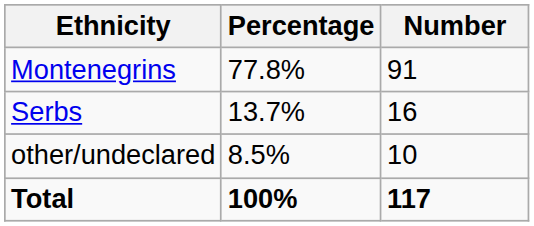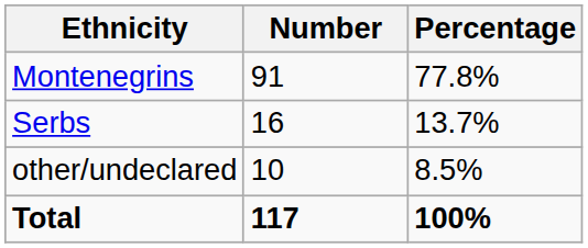 <table class="wikitable">
 <tr>
 <th width="100px">Ethnicity</th>
+<th width="80px">Number</th>
 <th width="80px">Percentage</th>
-<th width="80px">Number</th>
 </tr>
 <tr>
 <td><a href='#'>Montenegrins</a></td>
+<td>91</td>
 <td>77.8%</td>
-<td>91</td>
 </tr>
 <tr>
 <td><a href='#'>Serbs</a></td>
+<td>16</td>
 <td>13.7%</td>
-<td>16</td>
 </tr>
 <tr>
 <td>other/undeclared</td>
+<td>10</td>
 <td>8.5%</td>
-<td>10</td>
 </tr>
 <tr>
 <td><strong>Total</strong></td>
+<td><strong>117</strong></td>
 <td><strong>100%</strong></td>
-<td><strong>117</strong></td>
 </tr>
 </table>
